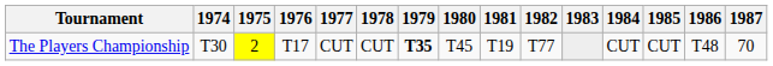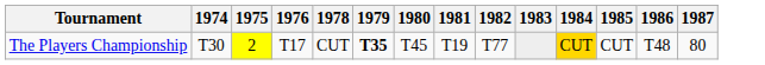 <table class="wikitable" style="font-size:95%;text-align:center;">
 <tr>
 <th>Tournament</th>
 <th>1974</th>
 <th>1975</th>
 <th>1976</th>
-<th>1977</th>
 <th>1978</th>
 <th>1979</th>
 <th>1980</th>
 <th>1981</th>
 <th>1982</th>
 <th>1983</th>
 <th>1984</th>
 <th>1985</th>
 <th>1986</th>
 <th>1987</th>
 </tr>
 <tr>
 <td align=left><a href='#'>The Players Championship</a></td>
 <td>T30</td>
 <td style="background:yellow;">2</td>
 <td>T17</td>
 <td>CUT</td>
-<td>CUT</td>
 <td><strong>T35</strong></td>
 <td>T45</td>
 <td>T19</td>
 <td>T77</td>
 <td style="background:#eeeeee;"></td>
-<td>CUT</td>
+<td style="background: gold;">CUT</td>
 <td>CUT</td>
 <td>T48</td>
-<td>70</td>
+<td>80</td>
 </tr>
 </table>
